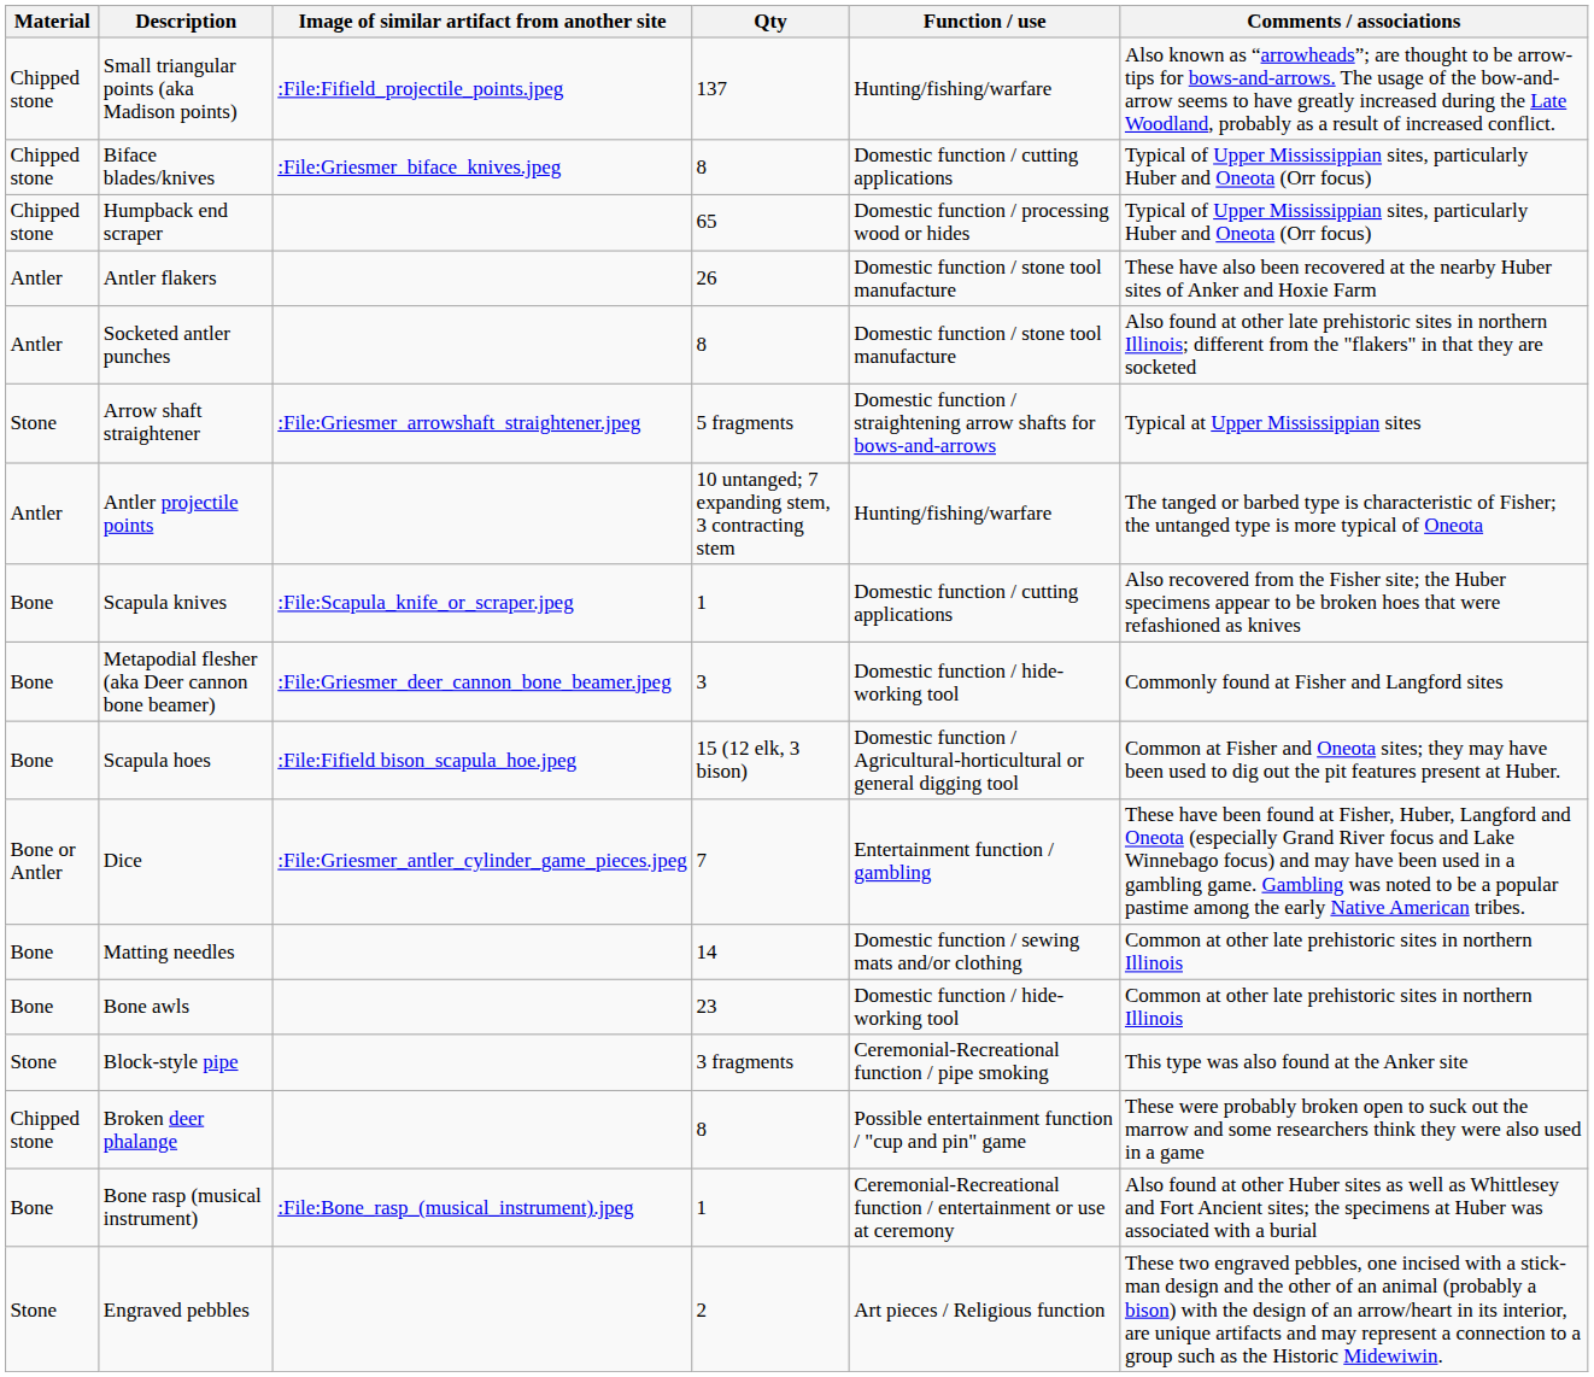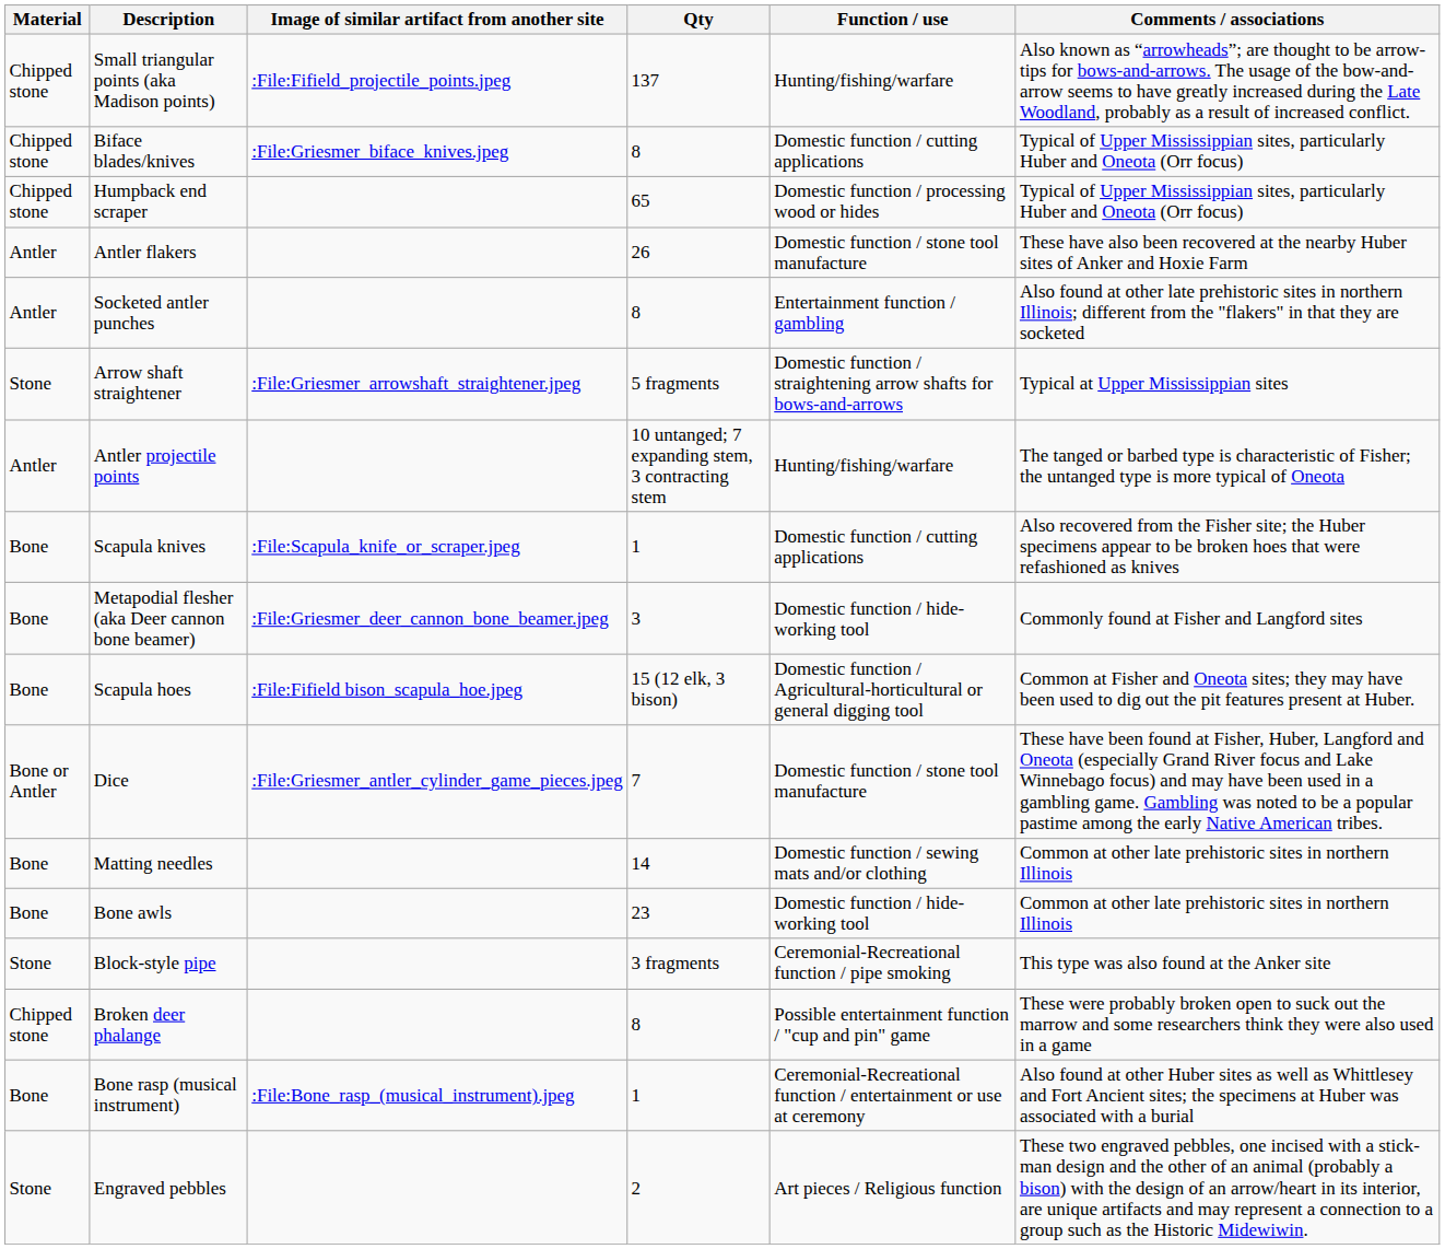 <table class="wikitable sortable" style="width:98%">
 <tr>
 <th>Material</th>
 <th>Description</th>
 <th>Image of similar artifact from another site</th>
 <th>Qty</th>
 <th>Function / use</th>
 <th>Comments / associations</th>
 </tr>
 <tr>
 <td>Chipped stone</td>
 <td>Small triangular points (aka Madison points)</td>
 <td><a href='#'>:File:Fifield_projectile_points.jpeg</a></td>
 <td>137</td>
 <td>Hunting/fishing/warfare</td>
 <td>Also known as “<a href='#'>arrowheads</a>”; are thought to be arrow-tips for <a href='#'>bows-and-arrows.</a>  The usage of the bow-and-arrow seems to have greatly increased during the <a href='#'>Late Woodland</a>, probably as a result of increased conflict.</td>
 </tr>
 <tr>
 <td>Chipped stone</td>
 <td>Biface blades/knives</td>
 <td><a href='#'>:File:Griesmer_biface_knives.jpeg</a></td>
 <td>8</td>
 <td>Domestic function / cutting applications</td>
 <td>Typical of <a href='#'>Upper Mississippian</a> sites, particularly Huber and <a href='#'>Oneota</a> (Orr focus)</td>
 </tr>
 <tr>
 <td>Chipped stone</td>
 <td>Humpback end scraper</td>
 <td></td>
 <td>65</td>
 <td>Domestic function / processing wood or hides</td>
 <td>Typical of <a href='#'>Upper Mississippian</a> sites, particularly Huber and <a href='#'>Oneota</a> (Orr focus)</td>
 </tr>
 <tr>
 <td>Antler</td>
 <td>Antler flakers</td>
 <td></td>
 <td>26</td>
 <td>Domestic function / stone tool manufacture</td>
 <td>These have also been recovered at the nearby Huber sites of Anker and Hoxie Farm</td>
 </tr>
 <tr>
 <td>Antler</td>
 <td>Socketed antler punches</td>
 <td></td>
 <td>8</td>
-<td>Domestic function / stone tool manufacture</td>
+<td>Entertainment function / <a href='#'>gambling</a></td>
 <td>Also found at other late prehistoric sites in northern <a href='#'>Illinois</a>; different from the "flakers" in that they are socketed</td>
 </tr>
 <tr>
 <td>Stone</td>
 <td>Arrow shaft straightener</td>
 <td><a href='#'>:File:Griesmer_arrowshaft_straightener.jpeg</a></td>
 <td>5 fragments</td>
 <td>Domestic function / straightening arrow shafts for <a href='#'>bows-and-arrows</a></td>
 <td>Typical at <a href='#'>Upper Mississippian</a> sites</td>
 </tr>
 <tr>
 <td>Antler</td>
 <td>Antler <a href='#'>projectile points</a></td>
 <td></td>
 <td>10 untanged; 7 expanding stem, 3 contracting stem</td>
 <td>Hunting/fishing/warfare</td>
 <td>The tanged or barbed type is characteristic of Fisher; the untanged type is more typical of <a href='#'>Oneota</a></td>
 </tr>
 <tr>
 <td>Bone</td>
 <td>Scapula knives</td>
 <td><a href='#'>:File:Scapula_knife_or_scraper.jpeg</a></td>
 <td>1</td>
 <td>Domestic function / cutting applications</td>
 <td>Also recovered from the Fisher site; the Huber specimens appear to be broken hoes that were refashioned as knives</td>
 </tr>
 <tr>
 <td>Bone</td>
 <td>Metapodial flesher (aka Deer cannon bone beamer)</td>
 <td><a href='#'>:File:Griesmer_deer_cannon_bone_beamer.jpeg</a></td>
 <td>3</td>
 <td>Domestic function / hide-working tool</td>
 <td>Commonly found at Fisher and Langford sites</td>
 </tr>
 <tr>
 <td>Bone</td>
 <td>Scapula hoes</td>
 <td><a href='#'>:File:Fifield bison_scapula_hoe.jpeg</a></td>
 <td>15 (12 elk, 3 bison)</td>
 <td>Domestic function / Agricultural-horticultural or general digging tool</td>
 <td>Common at Fisher and <a href='#'>Oneota</a> sites; they may have been used to dig out the pit features present at Huber.</td>
 </tr>
 <tr>
 <td>Bone or Antler</td>
 <td>Dice</td>
 <td><a href='#'>:File:Griesmer_antler_cylinder_game_pieces.jpeg</a></td>
 <td>7</td>
-<td>Entertainment function / <a href='#'>gambling</a></td>
+<td>Domestic function / stone tool manufacture</td>
 <td>These have been found at Fisher, Huber, Langford and <a href='#'>Oneota</a> (especially Grand River focus and Lake Winnebago focus) and may have been used in a gambling game. <a href='#'>Gambling</a> was noted to be a popular pastime among the early <a href='#'>Native American</a> tribes.</td>
 </tr>
 <tr>
 <td>Bone</td>
 <td>Matting needles</td>
 <td></td>
 <td>14</td>
 <td>Domestic function / sewing mats and/or clothing</td>
 <td>Common at other late prehistoric sites in northern <a href='#'>Illinois</a></td>
 </tr>
 <tr>
 <td>Bone</td>
 <td>Bone awls</td>
 <td></td>
 <td>23</td>
 <td>Domestic function / hide-working tool</td>
 <td>Common at other late prehistoric sites in northern <a href='#'>Illinois</a></td>
 </tr>
 <tr>
 <td>Stone</td>
 <td>Block-style <a href='#'>pipe</a></td>
 <td></td>
 <td>3 fragments</td>
 <td>Ceremonial-Recreational function / pipe smoking</td>
 <td>This type was also found at the Anker site</td>
 </tr>
 <tr>
 <td>Chipped stone</td>
 <td>Broken <a href='#'>deer</a> <a href='#'>phalange</a></td>
 <td></td>
 <td>8</td>
 <td>Possible entertainment function / "cup and pin" game</td>
 <td>These were probably broken open to suck out the marrow and some researchers think they were also used in a game</td>
 </tr>
 <tr>
 <td>Bone</td>
 <td>Bone rasp (musical instrument)</td>
 <td><a href='#'>:File:Bone_rasp_(musical_instrument).jpeg</a></td>
 <td>1</td>
 <td>Ceremonial-Recreational function / entertainment or use at ceremony</td>
 <td>Also found at other Huber sites as well as Whittlesey and Fort Ancient sites; the specimens at Huber was associated with a burial</td>
 </tr>
 <tr>
 <td>Stone</td>
 <td>Engraved pebbles</td>
 <td></td>
 <td>2</td>
 <td>Art pieces / Religious function</td>
 <td>These two engraved pebbles, one incised with a stick-man design and the other of an animal (probably a <a href='#'>bison</a>) with the design of an arrow/heart in its interior, are unique artifacts and may represent a connection to a group such as the Historic <a href='#'>Midewiwin</a>.</td>
 </tr>
 </table>
